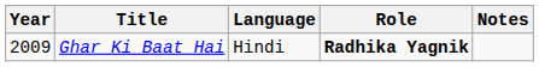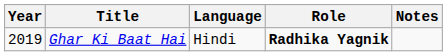 <table class="wikitable plainrowheaders sortable">
 <tr>
 <th scope="col">Year</th>
 <th scope="col">Title</th>
 <th scope="col">Language</th>
 <th scope="col">Role</th>
 <th scope="col" class="unsortable">Notes</th>
 </tr>
 <tr>
-<td>2009</td>
+<td>2019</td>
 <td><em><a href='#'>Ghar Ki Baat Hai</a></em></td>
 <td>Hindi</td>
 <td><strong>Radhika Yagnik</strong></td>
 <td></td>
 </tr>
 </table>
